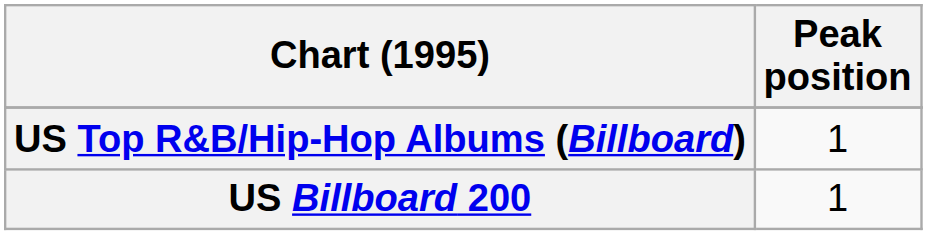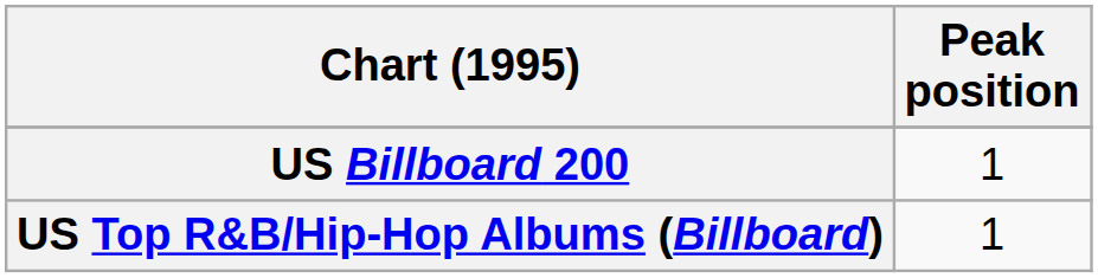 <table class="wikitable sortable plainrowheaders" style="text-align:center">
 <tr>
 <th scope="col">Chart (1995)</th>
 <th scope="col">Peak<br> position</th>
 </tr>
 <tr>
 </tr>
 <tr>
 </tr>
 <tr>
 </tr>
 <tr>
+<th scope="row">US <a href='#'><em>Billboard</em> 200</a></th>
+<td>1</td>
+</tr>
+<tr>
 <th scope="row">US <a href='#'>Top R&B/Hip-Hop Albums</a> (<em><a href='#'>Billboard</a></em>)</th>
 <td>1</td>
 </tr>
-<tr>
-<th scope="row">US <a href='#'><em>Billboard</em> 200</a></th>
-<td>1</td>
-</tr>
 </table>
